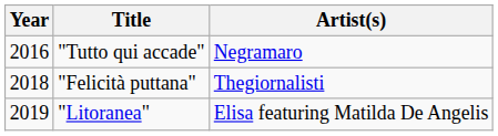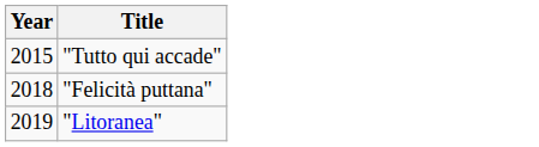 <table class="wikitable sortable">
 <tr>
 <th>Year</th>
 <th>Title</th>
-<th>Artist(s)</th>
 </tr>
 <tr>
-<td>2016</td>
+<td>2015</td>
 <td>"Tutto qui accade"</td>
-<td><a href='#'>Negramaro</a></td>
 </tr>
 <tr>
 <td>2018</td>
 <td>"Felicità puttana"</td>
-<td><a href='#'>Thegiornalisti</a></td>
 </tr>
 <tr>
 <td>2019</td>
 <td>"<a href='#'>Litoranea</a>"</td>
-<td><a href='#'>Elisa</a> featuring Matilda De Angelis</td>
 </tr>
 </table>
